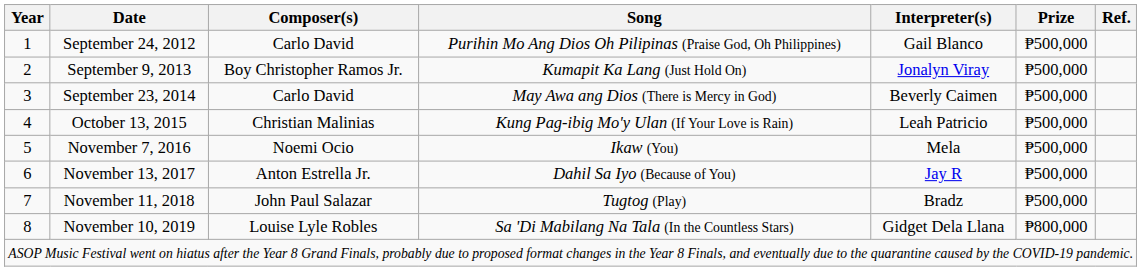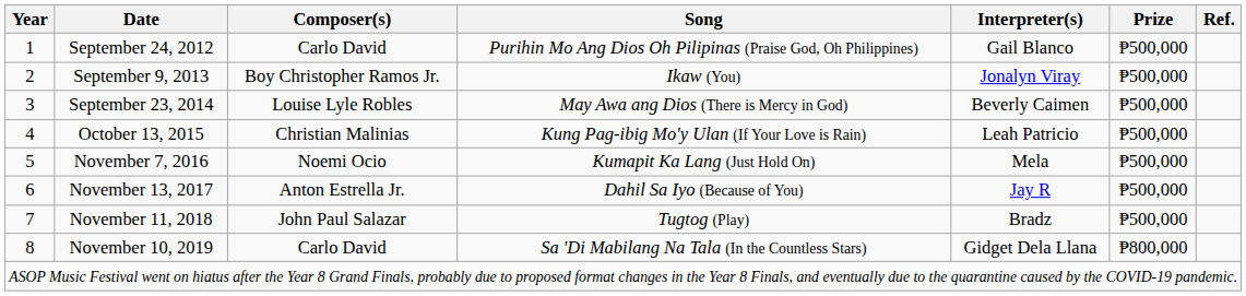 <table class="wikitable sortable" border="1">
 <tr>
 <th>Year</th>
 <th>Date</th>
 <th>Composer(s)</th>
 <th>Song</th>
 <th>Interpreter(s)</th>
 <th>Prize</th>
 <th>Ref.</th>
 </tr>
 <tr>
 <td style="text-align:center;">1</td>
 <td style="text-align:center;">September 24, 2012</td>
 <td style="text-align:center;">Carlo David</td>
 <td style="text-align:center;"><em>Purihin Mo Ang Dios Oh Pilipinas</em> <small>(Praise God, Oh Philippines)</small></td>
 <td style="text-align:center;">Gail Blanco</td>
 <td style="text-align:center;">₱500,000</td>
 <td style="text-align:center;"></td>
 </tr>
 <tr>
 <td style="text-align:center;">2</td>
 <td style="text-align:center;">September 9, 2013</td>
 <td style="text-align:center;">Boy Christopher Ramos Jr.</td>
-<td style="text-align:center;"><em>Kumapit Ka Lang</em> <small>(Just Hold On)</small></td>
+<td style="text-align:center;"><em>Ikaw</em> <small>(You)</small></td>
 <td style="text-align:center;"><a href='#'>Jonalyn Viray</a></td>
 <td style="text-align:center;">₱500,000</td>
 <td style="text-align:center;"></td>
 </tr>
 <tr>
 <td style="text-align:center;">3</td>
 <td style="text-align:center;">September 23, 2014</td>
-<td style="text-align:center;">Carlo David</td>
+<td style="text-align:center;">Louise Lyle Robles</td>
 <td style="text-align:center;"><em>May Awa ang Dios</em> <small>(There is Mercy in God)</small></td>
 <td style="text-align:center;">Beverly Caimen</td>
 <td style="text-align:center;">₱500,000</td>
 <td style="text-align:center;"></td>
 </tr>
 <tr>
 <td style="text-align:center;">4</td>
 <td style="text-align:center;">October 13, 2015</td>
 <td style="text-align:center;">Christian Malinias</td>
 <td style="text-align:center;"><em>Kung Pag-ibig Mo'y Ulan</em> <small>(If Your Love is Rain)</small></td>
 <td style="text-align:center;">Leah Patricio</td>
 <td style="text-align:center;">₱500,000</td>
 <td style="text-align:center;"></td>
 </tr>
 <tr>
 <td style="text-align:center;">5</td>
 <td style="text-align:center;">November 7, 2016</td>
 <td style="text-align:center;">Noemi Ocio</td>
-<td style="text-align:center;"><em>Ikaw</em> <small>(You)</small></td>
+<td style="text-align:center;"><em>Kumapit Ka Lang</em> <small>(Just Hold On)</small></td>
 <td style="text-align:center;">Mela</td>
 <td style="text-align:center;">₱500,000</td>
 <td style="text-align:center;"></td>
 </tr>
 <tr>
 <td style="text-align:center;">6</td>
 <td style="text-align:center;">November 13, 2017</td>
 <td style="text-align:center;">Anton Estrella Jr.</td>
 <td style="text-align:center;"><em>Dahil Sa Iyo</em> <small>(Because of You)</small></td>
 <td style="text-align:center;"><a href='#'>Jay R</a></td>
 <td style="text-align:center;">₱500,000</td>
 <td style="text-align:center;"></td>
 </tr>
 <tr>
 <td style="text-align:center;">7</td>
 <td style="text-align:center;">November 11, 2018</td>
 <td style="text-align:center;">John Paul Salazar</td>
 <td style="text-align:center;"><em>Tugtog</em> <small>(Play)</small></td>
 <td style="text-align:center;">Bradz</td>
 <td style="text-align:center;">₱500,000</td>
 <td style="text-align:center;"></td>
 </tr>
 <tr>
 <td style="text-align:center;">8</td>
 <td style="text-align:center;">November 10, 2019</td>
-<td style="text-align:center;">Louise Lyle Robles</td>
+<td style="text-align:center;">Carlo David</td>
 <td style="text-align:center;"><em>Sa 'Di Mabilang Na Tala</em> <small>(In the Countless Stars)</small></td>
 <td style="text-align:center;">Gidget Dela Llana</td>
 <td style="text-align:center;">₱800,000</td>
 <td style="text-align:center;"></td>
 </tr>
 <tr>
 <td colspan=7 style="text-align:center;"><em><small>ASOP Music Festival went on hiatus after the Year 8 Grand Finals, probably due to proposed format changes in the Year 8 Finals, and eventually due to the quarantine caused by the COVID-19 pandemic.</small></em></td>
 </tr>
 </table>
